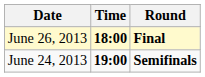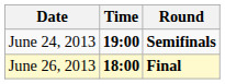 <table class="wikitable">
 <tr>
 <th>Date</th>
 <th>Time</th>
 <th>Round</th>
 </tr>
+<tr>
+<td>June 24, 2013</td>
+<td><strong>19:00</strong></td>
+<td><strong>Semifinals</strong></td>
+</tr>
 <tr style=background:lemonchiffon>
 <td>June 26, 2013</td>
 <td><strong>18:00</strong></td>
 <td><strong>Final</strong></td>
 </tr>
-<tr>
-<td>June 24, 2013</td>
-<td><strong>19:00</strong></td>
-<td><strong>Semifinals</strong></td>
-</tr>
 </table>
